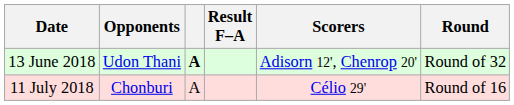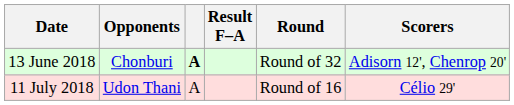 <table class="wikitable" style="text-align:center">
 <tr>
 <th>Date</th>
 <th>Opponents</th>
 <th></th>
 <th>Result<br>F–A</th>
+<th>Round</th>
 <th>Scorers</th>
-<th>Round</th>
 </tr>
 <tr bgcolor="#ddffdd">
 <td nowrap>13 June 2018</td>
-<td nowrap><a href='#'>Udon Thani</a></td>
+<td nowrap><a href='#'>Chonburi</a></td>
 <td><strong>A</strong></td>
 <td nowrap></td>
+<td nowrap>Round of 32</td>
 <td nowrap><a href='#'>Adisorn</a> <small>12'</small>, <a href='#'>Chenrop</a> <small>20'</small></td>
-<td nowrap>Round of 32</td>
 </tr>
 <tr bgcolor="#ffdddd">
 <td nowrap>11 July 2018</td>
-<td nowrap><a href='#'>Chonburi</a></td>
+<td nowrap><a href='#'>Udon Thani</a></td>
 <td>A</td>
 <td nowrap> </td>
+<td nowrap>Round of 16</td>
 <td nowrap><a href='#'>Célio</a> <small>29'</small></td>
-<td nowrap>Round of 16</td>
 </tr>
 </table>
